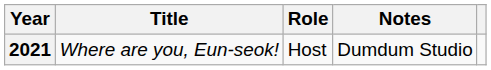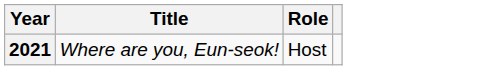 <table class="wikitable plainrowheaders sortable">
 <tr>
 <th scope="col">Year</th>
 <th scope="col">Title</th>
 <th scope="col">Role</th>
-<th scope="col">Notes</th>
 <th scope="col" class="unsortable"></th>
 </tr>
 <tr>
 <th scope="row">2021</th>
 <td><em>Where are you, Eun-seok! </em></td>
 <td>Host</td>
-<td>Dumdum Studio</td>
 <td style="text-align:center"></td>
 </tr>
 </table>
